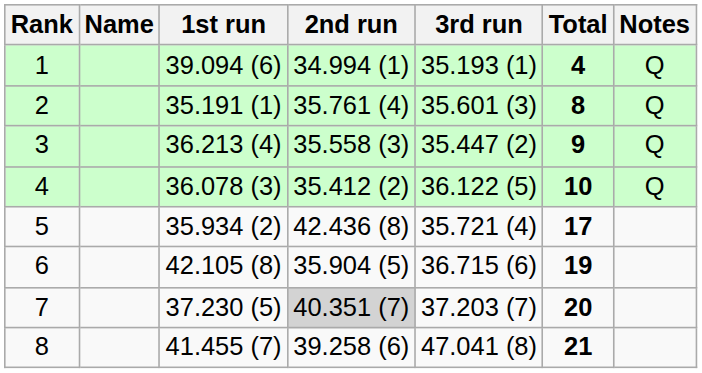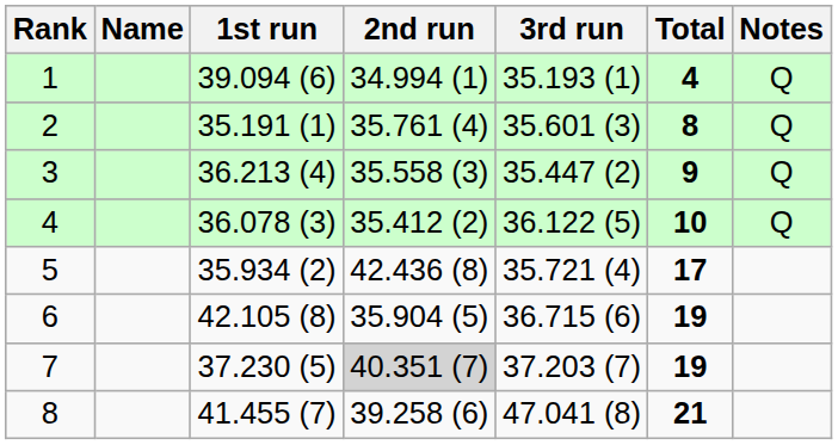 <table class="sortable wikitable" style="text-align:center;">
 <tr>
 <th>Rank</th>
 <th>Name</th>
 <th>1st run</th>
 <th>2nd run</th>
 <th>3rd run</th>
 <th>Total</th>
 <th>Notes</th>
 </tr>
 <tr style="background:#cfc;">
 <td>1</td>
 <td align=left></td>
 <td>39.094 (6)</td>
 <td>34.994 (1)</td>
 <td>35.193 (1)</td>
 <td><strong>4</strong></td>
 <td>Q</td>
 </tr>
 <tr style="background:#cfc;">
 <td>2</td>
 <td align=left></td>
 <td>35.191 (1)</td>
 <td>35.761 (4)</td>
 <td>35.601 (3)</td>
 <td><strong>8</strong></td>
 <td>Q</td>
 </tr>
 <tr style="background:#cfc;">
 <td>3</td>
 <td align=left></td>
 <td>36.213 (4)</td>
 <td>35.558 (3)</td>
 <td>35.447 (2)</td>
 <td><strong>9</strong></td>
 <td>Q</td>
 </tr>
 <tr style="background:#cfc;">
 <td>4</td>
 <td align=left></td>
 <td>36.078 (3)</td>
 <td>35.412 (2)</td>
 <td>36.122 (5)</td>
 <td><strong>10</strong></td>
 <td>Q</td>
 </tr>
 <tr>
 <td>5</td>
 <td align=left></td>
 <td>35.934 (2)</td>
 <td>42.436 (8)</td>
 <td>35.721 (4)</td>
 <td><strong>17</strong></td>
 <td></td>
 </tr>
 <tr>
 <td>6</td>
 <td align=left></td>
 <td>42.105 (8)</td>
 <td>35.904 (5)</td>
 <td>36.715 (6)</td>
 <td><strong>19</strong></td>
 <td></td>
 </tr>
 <tr>
 <td>7</td>
 <td align=left></td>
 <td>37.230 (5)</td>
 <td style="background: lightgrey;">40.351 (7)</td>
 <td>37.203 (7)</td>
-<td><strong>20</strong></td>
+<td><strong>19</strong></td>
 <td></td>
 </tr>
 <tr>
 <td>8</td>
 <td align=left></td>
 <td>41.455 (7)</td>
 <td>39.258 (6)</td>
 <td>47.041 (8)</td>
 <td><strong>21</strong></td>
 <td></td>
 </tr>
 </table>
